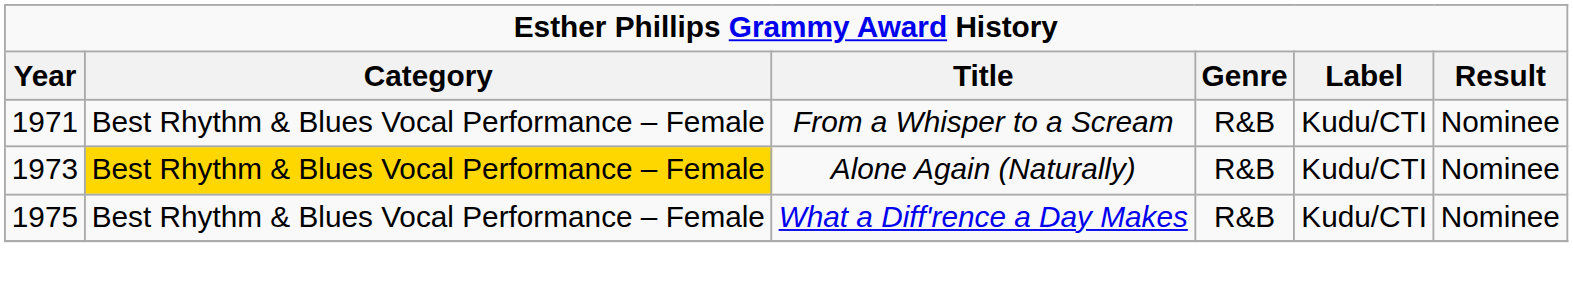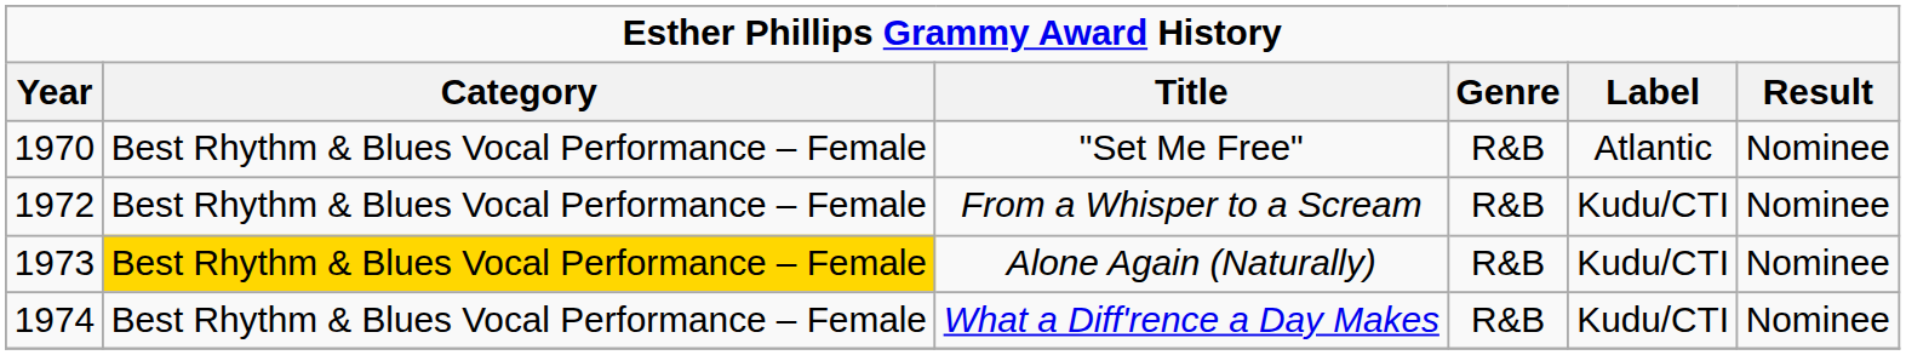 <table class=wikitable>
 <tr>
 <td colspan=6 align=center><strong>Esther Phillips <a href='#'>Grammy Award</a> History</strong></td>
 </tr>
 <tr>
 <th>Year</th>
 <th>Category</th>
 <th>Title</th>
 <th>Genre</th>
 <th>Label</th>
 <th>Result</th>
 </tr>
 <tr align=center>
-<td>1971</td>
+<td>1970</td>
+<td>Best Rhythm & Blues Vocal Performance – Female</td>
+<td>"Set Me Free"</td>
+<td>R&B</td>
+<td>Atlantic</td>
+<td>Nominee</td>
+</tr>
+<tr align=center>
+<td>1972</td>
 <td>Best Rhythm & Blues Vocal Performance – Female</td>
 <td><em>From a Whisper to a Scream</em></td>
 <td>R&B</td>
 <td>Kudu/CTI</td>
 <td>Nominee</td>
 </tr>
 <tr align=center>
 <td>1973</td>
 <td style="background: gold;">Best Rhythm & Blues Vocal Performance – Female</td>
 <td><em>Alone Again (Naturally)</em></td>
 <td>R&B</td>
 <td>Kudu/CTI</td>
 <td>Nominee</td>
 </tr>
 <tr align=center>
-<td>1975</td>
+<td>1974</td>
 <td>Best Rhythm & Blues Vocal Performance – Female</td>
 <td><em><a href='#'>What a Diff'rence a Day Makes</a></em></td>
 <td>R&B</td>
 <td>Kudu/CTI</td>
 <td>Nominee</td>
 </tr>
 <tr align=center>
 </tr>
 </table>
